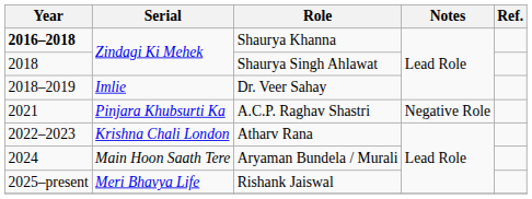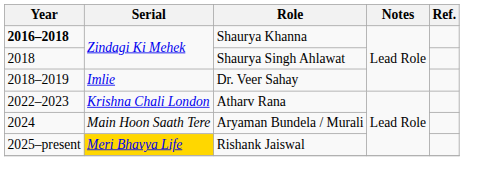 <table class="wikitable sortable">
 <tr>
 <th>Year</th>
 <th>Serial</th>
 <th>Role</th>
 <th>Notes</th>
 <th>Ref.</th>
 </tr>
 <tr>
 <td><strong>2016–2018</strong></td>
 <td rowspan = "2"><em><a href='#'>Zindagi Ki Mehek</a></em></td>
 <td>Shaurya Khanna</td>
 <td rowspan = "3">Lead Role</td>
 <td></td>
 </tr>
 <tr>
 <td>2018</td>
 <td>Shaurya Singh Ahlawat</td>
 <td></td>
 </tr>
 <tr>
 <td>2018–2019</td>
 <td><em><a href='#'>Imlie</a></em></td>
 <td>Dr. Veer Sahay</td>
 <td></td>
 </tr>
 <tr>
-<td>2021</td>
-<td><em><a href='#'>Pinjara Khubsurti Ka</a></em></td>
-<td>A.C.P. Raghav Shastri</td>
-<td>Negative Role</td>
-<td></td>
-</tr>
-<tr>
 <td>2022–2023</td>
 <td><em><a href='#'>Krishna Chali London</a></em></td>
 <td>Atharv Rana</td>
 <td rowspan = "3">Lead Role</td>
 <td></td>
 </tr>
 <tr>
 <td>2024</td>
 <td><em>Main Hoon Saath Tere</em></td>
 <td>Aryaman Bundela / Murali</td>
 <td></td>
 </tr>
 <tr>
 <td>2025–present</td>
-<td><em><a href='#'>Meri Bhavya Life</a></em></td>
+<td style="background: gold;"><em><a href='#'>Meri Bhavya Life</a></em></td>
 <td>Rishank Jaiswal</td>
 <td></td>
 </tr>
 <tr>
 </tr>
 </table>
